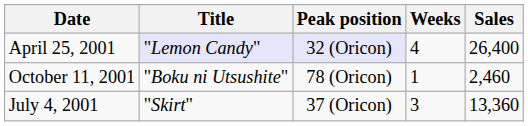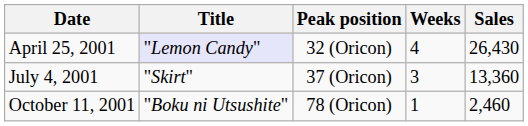 <table class="wikitable">
 <tr>
 <th>Date</th>
 <th>Title</th>
 <th>Peak position</th>
 <th>Weeks</th>
 <th>Sales</th>
 </tr>
 <tr>
 <td>April 25, 2001</td>
 <td style="background: lavender;">"<em>Lemon Candy</em>"</td>
-<td align="center" style="background: lavender;">32 (Oricon)</td>
+<td align="center">32 (Oricon)</td>
 <td>4</td>
-<td>26,400</td>
+<td>26,430</td>
+</tr>
+<tr>
+<td>July 4, 2001</td>
+<td>"<em>Skirt</em>"</td>
+<td align="center">37 (Oricon)</td>
+<td>3</td>
+<td>13,360</td>
 </tr>
 <tr>
 <td>October 11, 2001</td>
 <td>"<em>Boku ni Utsushite</em>"</td>
 <td align="center">78 (Oricon)</td>
 <td>1</td>
 <td>2,460</td>
 </tr>
-<tr>
-<td>July 4, 2001</td>
-<td>"<em>Skirt</em>"</td>
-<td align="center">37 (Oricon)</td>
-<td>3</td>
-<td>13,360</td>
-</tr>
 </table>
